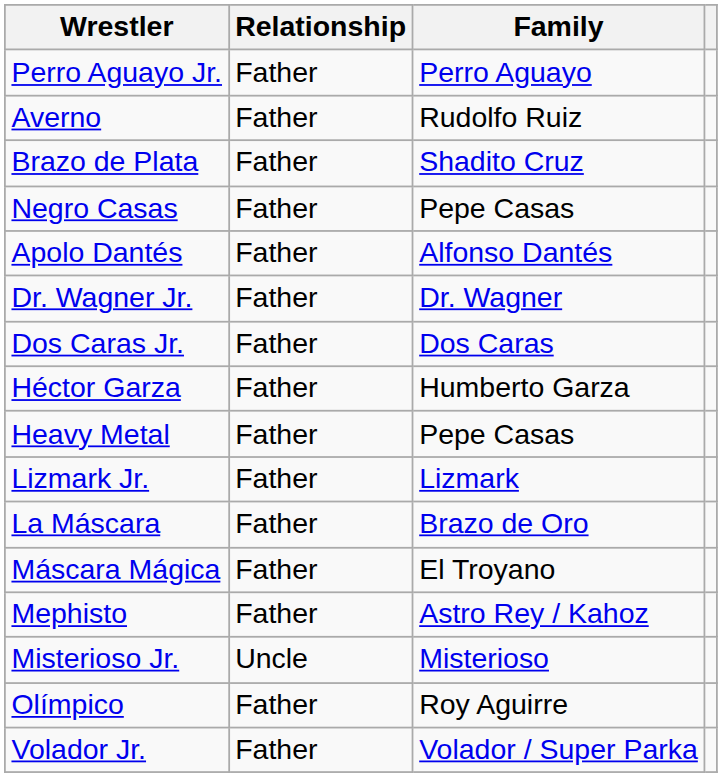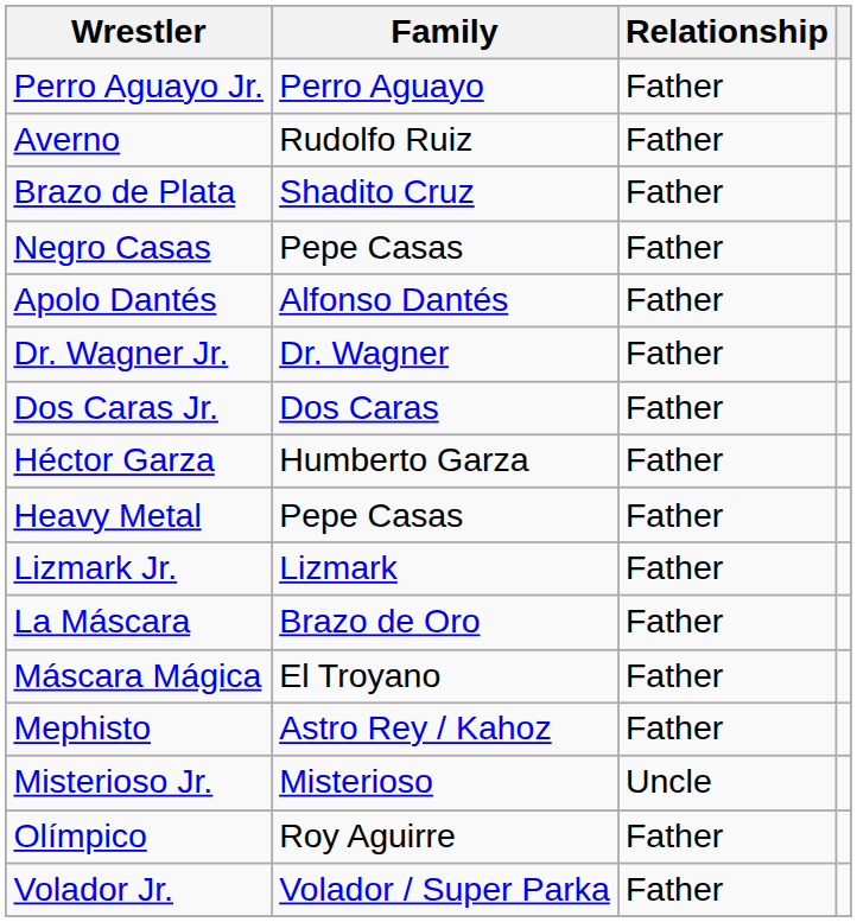 <table class="wikitable" align="center">
 <tr>
 <th scope="col">Wrestler</th>
+<th scope="col">Family</th>
 <th scope="col">Relationship</th>
-<th scope="col">Family</th>
 <th class="unsortable" scope="col"></th>
 </tr>
 <tr>
 <td><a href='#'>Perro Aguayo Jr.</a></td>
+<td><a href='#'>Perro Aguayo</a></td>
 <td>Father</td>
-<td><a href='#'>Perro Aguayo</a></td>
 <td></td>
 </tr>
 <tr>
 <td><a href='#'>Averno</a></td>
+<td>Rudolfo Ruiz</td>
 <td>Father</td>
-<td>Rudolfo Ruiz</td>
 <td></td>
 </tr>
 <tr>
 <td><a href='#'>Brazo de Plata</a></td>
+<td><a href='#'>Shadito Cruz</a></td>
 <td>Father</td>
-<td><a href='#'>Shadito Cruz</a></td>
 <td></td>
 </tr>
 <tr>
 <td><a href='#'>Negro Casas</a></td>
+<td>Pepe Casas</td>
 <td>Father</td>
-<td>Pepe Casas</td>
 <td></td>
 </tr>
 <tr>
 <td><a href='#'>Apolo Dantés</a></td>
+<td><a href='#'>Alfonso Dantés</a></td>
 <td>Father</td>
-<td><a href='#'>Alfonso Dantés</a></td>
 <td></td>
 </tr>
 <tr>
 <td><a href='#'>Dr. Wagner Jr.</a></td>
+<td><a href='#'>Dr. Wagner</a></td>
 <td>Father</td>
-<td><a href='#'>Dr. Wagner</a></td>
 <td></td>
 </tr>
 <tr>
 <td><a href='#'>Dos Caras Jr.</a></td>
+<td><a href='#'>Dos Caras</a></td>
 <td>Father</td>
-<td><a href='#'>Dos Caras</a></td>
 <td></td>
 </tr>
 <tr>
 <td><a href='#'>Héctor Garza</a></td>
+<td>Humberto Garza</td>
 <td>Father</td>
-<td>Humberto Garza</td>
 <td></td>
 </tr>
 <tr>
 <td><a href='#'>Heavy Metal</a></td>
+<td>Pepe Casas</td>
 <td>Father</td>
-<td>Pepe Casas</td>
 <td></td>
 </tr>
 <tr>
 <td><a href='#'>Lizmark Jr.</a></td>
+<td><a href='#'>Lizmark</a></td>
 <td>Father</td>
-<td><a href='#'>Lizmark</a></td>
 <td></td>
 </tr>
 <tr>
 <td><a href='#'>La Máscara</a></td>
+<td><a href='#'>Brazo de Oro</a></td>
 <td>Father</td>
-<td><a href='#'>Brazo de Oro</a></td>
 <td></td>
 </tr>
 <tr>
 <td><a href='#'>Máscara Mágica</a></td>
+<td>El Troyano</td>
 <td>Father</td>
-<td>El Troyano</td>
 <td></td>
 </tr>
 <tr>
 <td><a href='#'>Mephisto</a></td>
+<td><a href='#'>Astro Rey / Kahoz</a></td>
 <td>Father</td>
-<td><a href='#'>Astro Rey / Kahoz</a></td>
 <td></td>
 </tr>
 <tr>
 <td><a href='#'>Misterioso Jr.</a></td>
+<td><a href='#'>Misterioso</a></td>
 <td>Uncle</td>
-<td><a href='#'>Misterioso</a></td>
 <td></td>
 </tr>
 <tr>
 <td><a href='#'>Olímpico</a></td>
+<td>Roy Aguirre</td>
 <td>Father</td>
-<td>Roy Aguirre</td>
 <td></td>
 </tr>
 <tr>
 <td><a href='#'>Volador Jr.</a></td>
+<td><a href='#'>Volador / Super Parka</a></td>
 <td>Father</td>
-<td><a href='#'>Volador / Super Parka</a></td>
 <td></td>
 </tr>
 </table>
